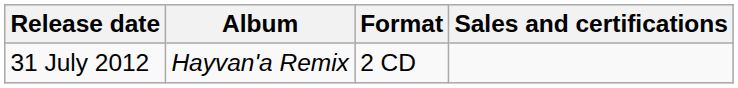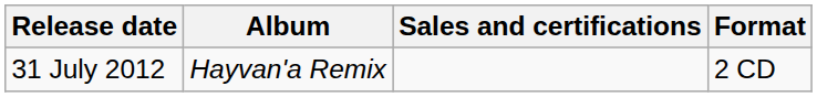 <table class="wikitable">
 <tr>
 <th>Release date</th>
 <th>Album</th>
+<th>Sales and certifications</th>
 <th>Format</th>
-<th>Sales and certifications</th>
 </tr>
 <tr>
 <td>31 July 2012</td>
 <td><em>Hayvan'a Remix</em></td>
+<td></td>
 <td>2 CD</td>
-<td></td>
 </tr>
 </table>
